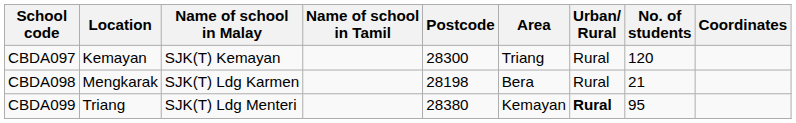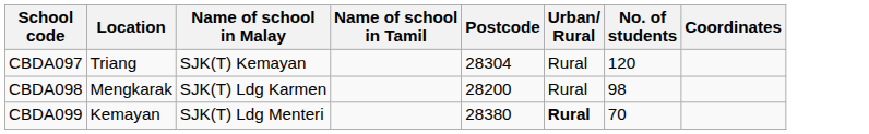 <table class="wikitable sortable">
 <tr>
 <th>School<br>code</th>
 <th>Location</th>
 <th>Name of school<br>in Malay</th>
 <th>Name of school<br>in Tamil</th>
 <th>Postcode</th>
-<th>Area</th>
 <th>Urban/<br>Rural</th>
 <th>No. of<br>students</th>
 <th>Coordinates</th>
 </tr>
 <tr>
 <td>CBDA097</td>
-<td>Kemayan</td>
+<td>Triang</td>
 <td>SJK(T) Kemayan</td>
 <td></td>
-<td>28300</td>
-<td>Triang</td>
+<td>28304</td>
 <td>Rural</td>
 <td>120</td>
 <td></td>
 </tr>
 <tr>
 <td>CBDA098</td>
 <td>Mengkarak</td>
 <td>SJK(T) Ldg Karmen</td>
 <td></td>
-<td>28198</td>
-<td>Bera</td>
+<td>28200</td>
 <td>Rural</td>
-<td>21</td>
+<td>98</td>
 <td></td>
 </tr>
 <tr>
 <td>CBDA099</td>
-<td>Triang</td>
+<td>Kemayan</td>
 <td>SJK(T) Ldg Menteri</td>
 <td></td>
 <td>28380</td>
-<td>Kemayan</td>
 <td><strong>Rural</strong></td>
-<td>95</td>
+<td>70</td>
 <td></td>
 </tr>
 </table>
